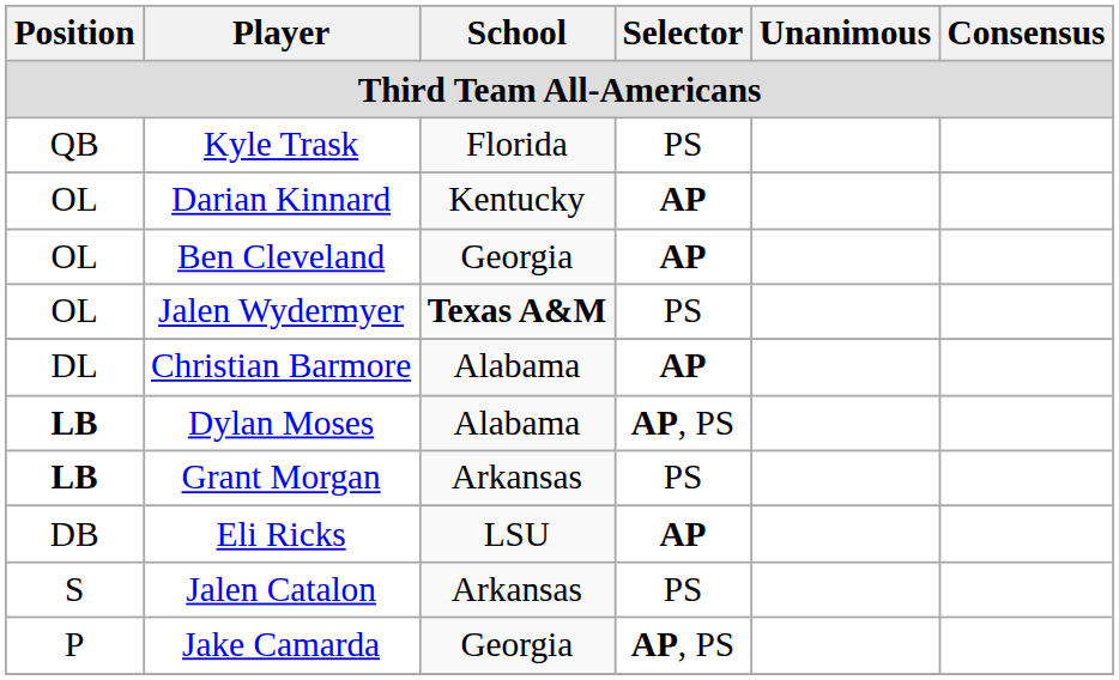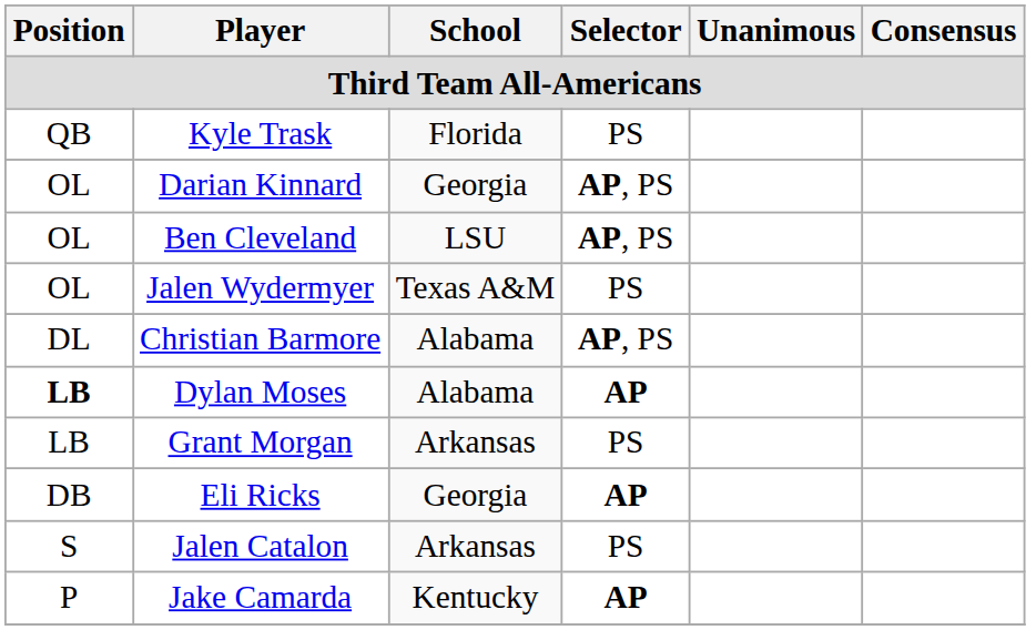 <table class="wikitable" border="0">
 <tr>
 <th>Position</th>
 <th>Player</th>
 <th>School</th>
 <th>Selector</th>
 <th>Unanimous</th>
 <th>Consensus</th>
 </tr>
 <tr>
 <td colspan="6" style="text-align:center; background:#ddd;"><strong>Third Team All-Americans</strong></td>
 </tr>
 <tr style="text-align:center;">
 <td style="background:white">QB</td>
 <td style="background:white"><a href='#'>Kyle Trask</a></td>
 <td style=>Florida</td>
 <td style="background:white">PS</td>
 <td style="background:white"></td>
 <td style="background:white"></td>
 </tr>
 <tr style="text-align:center;">
 <td style="background:white">OL</td>
 <td style="background:white"><a href='#'>Darian Kinnard</a></td>
-<td style=>Kentucky</td>
-<td style="background:white"><strong>AP</strong></td>
+<td style=>Georgia</td>
+<td style="background:white"><strong>AP</strong>, PS</td>
 <td style="background:white"></td>
 <td style="background:white"></td>
 </tr>
 <tr style="text-align:center;">
 <td style="background:white">OL</td>
 <td style="background:white"><a href='#'>Ben Cleveland</a></td>
-<td style=>Georgia</td>
-<td style="background:white"><strong>AP</strong></td>
+<td style=>LSU</td>
+<td style="background:white"><strong>AP</strong>, PS</td>
 <td style="background:white"></td>
 <td style="background:white"></td>
 </tr>
 <tr style="text-align:center;">
 <td style="background:white">OL</td>
 <td style="background:white"><a href='#'>Jalen Wydermyer</a></td>
-<td style=><strong>Texas A&M</strong></td>
+<td style=>Texas A&M</td>
 <td style="background:white">PS</td>
 <td style="background:white"></td>
 <td style="background:white"></td>
 </tr>
 <tr style="text-align:center;">
 <td style="background:white">DL</td>
 <td style="background:white"><a href='#'>Christian Barmore</a></td>
 <td style=>Alabama</td>
-<td style="background:white"><strong>AP</strong></td>
+<td style="background:white"><strong>AP</strong>, PS</td>
 <td style="background:white"></td>
 <td style="background:white"></td>
 </tr>
 <tr style="text-align:center;">
 <td style="background:white"><strong>LB</strong></td>
 <td style="background:white"><a href='#'>Dylan Moses</a></td>
 <td style=>Alabama</td>
-<td style="background:white"><strong>AP</strong>, PS</td>
+<td style="background:white"><strong>AP</strong></td>
 <td style="background:white"></td>
 <td style="background:white"></td>
 </tr>
 <tr style="text-align:center;">
-<td style="background:white"><strong>LB</strong></td>
+<td style="background:white">LB</td>
 <td style="background:white"><a href='#'>Grant Morgan</a></td>
 <td style=>Arkansas</td>
 <td style="background:white">PS</td>
 <td style="background:white"></td>
 <td style="background:white"></td>
 </tr>
 <tr style="text-align:center;">
 <td style="background:white">DB</td>
 <td style="background:white"><a href='#'>Eli Ricks</a></td>
-<td style=>LSU</td>
+<td style=>Georgia</td>
 <td style="background:white"><strong>AP</strong></td>
 <td style="background:white"></td>
 <td style="background:white"></td>
 </tr>
 <tr style="text-align:center;">
 <td style="background:white">S</td>
 <td style="background:white"><a href='#'>Jalen Catalon</a></td>
 <td style=>Arkansas</td>
 <td style="background:white">PS</td>
 <td style="background:white"></td>
 <td style="background:white"></td>
 </tr>
 <tr style="text-align:center;">
 <td style="background:white">P</td>
 <td style="background:white"><a href='#'>Jake Camarda</a></td>
-<td style=>Georgia</td>
-<td style="background:white"><strong>AP</strong>, PS</td>
+<td style=>Kentucky</td>
+<td style="background:white"><strong>AP</strong></td>
 <td style="background:white"></td>
 <td style="background:white"></td>
 </tr>
 <tr style="text-align:center;">
 </tr>
 </table>
